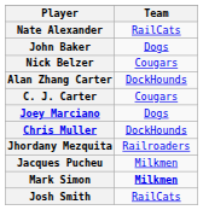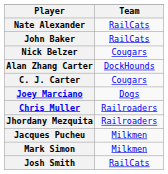 <table class="wikitable sortable plainrowheaders" style="text-align:center;">
 <tr>
 </tr>
 <tr>
 <th scope="col">Player</th>
 <th scope="col" style="width:100px;">Team</th>
 </tr>
 <tr>
 <th scope="row" style="text-align:center">Nate Alexander</th>
 <td><a href='#'>RailCats</a></td>
 </tr>
 <tr>
 <th scope="row" style="text-align:center">John Baker</th>
-<td><a href='#'>Dogs</a></td>
+<td><a href='#'>RailCats</a></td>
 </tr>
 <tr>
 <th scope="row" style="text-align:center">Nick Belzer</th>
 <td><a href='#'>Cougars</a></td>
 </tr>
 <tr>
 <th scope="row" style="text-align:center">Alan Zhang Carter</th>
 <td><a href='#'>DockHounds</a></td>
 </tr>
 <tr>
 <th scope="row" style="text-align:center">C. J. Carter</th>
 <td><a href='#'>Cougars</a></td>
 </tr>
 <tr>
 <th scope="row" style="text-align:center"><a href='#'>Joey Marciano</a></th>
 <td><a href='#'>Dogs</a></td>
 </tr>
 <tr>
 <th scope="row" style="text-align:center"><a href='#'>Chris Muller</a></th>
-<td><a href='#'>DockHounds</a></td>
+<td><a href='#'>Railroaders</a></td>
 </tr>
 <tr>
 <th scope="row" style="text-align:center">Jhordany Mezquita</th>
 <td><a href='#'>Railroaders</a></td>
 </tr>
 <tr>
 <th scope="row" style="text-align:center">Jacques Pucheu</th>
 <td><a href='#'>Milkmen</a></td>
 </tr>
 <tr>
 <th scope="row" style="text-align:center">Mark Simon</th>
-<td><strong><a href='#'>Milkmen</a></strong></td>
+<td><a href='#'>Milkmen</a></td>
 </tr>
 <tr>
 <th scope="row" style="text-align:center">Josh Smith</th>
 <td><a href='#'>RailCats</a></td>
 </tr>
 </table>
